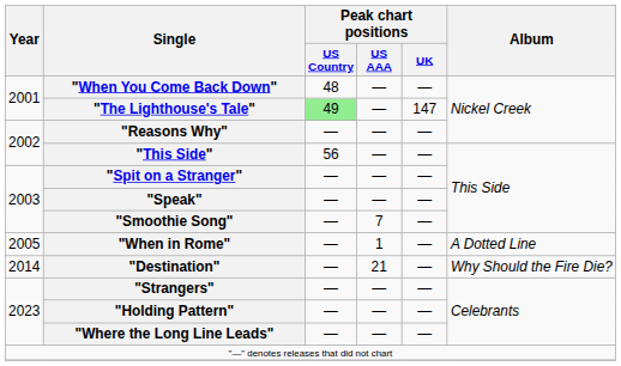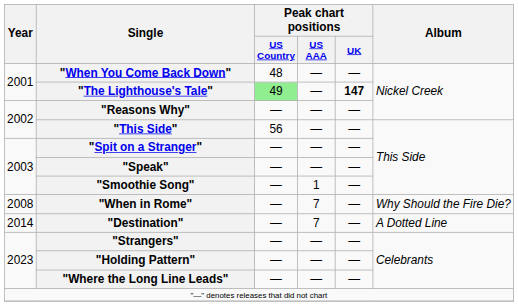 <table class="wikitable plainrowheaders" style="text-align:center;">
 <tr>
 <th rowspan="2">Year</th>
 <th rowspan="2" style="width:18em;">Single</th>
 <th colspan="3">Peak chart positions</th>
 <th rowspan="2">Album</th>
 </tr>
 <tr style="font-size:smaller;">
 <th width="45"><a href='#'>US Country</a><br></th>
 <th width="45"><a href='#'>US AAA</a><br></th>
 <th width="45"><a href='#'>UK</a><br></th>
 </tr>
 <tr>
 <td rowspan="2">2001</td>
 <th scope="row">"<a href='#'>When You Come Back Down</a>"</th>
 <td>48</td>
 <td>—</td>
 <td>—</td>
 <td align="left" rowspan="3"><em>Nickel Creek</em></td>
 </tr>
 <tr>
 <th scope="row">"<a href='#'>The Lighthouse's Tale</a>"</th>
 <td style="background: lightgreen;">49</td>
 <td>—</td>
-<td>147</td>
+<td><strong>147</strong></td>
 </tr>
 <tr>
 <td rowspan="2">2002</td>
 <th scope="row">"Reasons Why"</th>
 <td>—</td>
 <td>—</td>
 <td>—</td>
 </tr>
 <tr>
 <th scope="row">"<a href='#'>This Side</a>"</th>
 <td>56</td>
 <td>—</td>
 <td>—</td>
 <td align="left" rowspan="4"><em>This Side</em></td>
 </tr>
 <tr>
 <td rowspan="3">2003</td>
 <th scope="row">"<a href='#'>Spit on a Stranger</a>"</th>
 <td>—</td>
 <td>—</td>
 <td>—</td>
 </tr>
 <tr>
 <th scope="row">"Speak"</th>
 <td>—</td>
 <td>—</td>
 <td>—</td>
 </tr>
 <tr>
 <th scope="row">"Smoothie Song"</th>
 <td>—</td>
-<td>7</td>
+<td>1</td>
 <td>—</td>
 </tr>
 <tr>
-<td>2005</td>
+<td>2008</td>
 <th scope="row">"When in Rome"</th>
 <td>—</td>
-<td>1</td>
+<td>7</td>
 <td>—</td>
-<td align="left"><em>A Dotted Line</em></td>
+<td align="left"><em>Why Should the Fire Die?</em></td>
 </tr>
 <tr>
 <td>2014</td>
 <th scope="row">"Destination"</th>
 <td>—</td>
-<td>21</td>
+<td>7</td>
 <td>—</td>
-<td align="left"><em>Why Should the Fire Die?</em></td>
+<td align="left"><em>A Dotted Line</em></td>
 </tr>
 <tr>
 <td rowspan="3">2023</td>
 <th scope="row">"Strangers"</th>
 <td>—</td>
 <td>—</td>
 <td>—</td>
 <td align="left" rowspan="3"><em>Celebrants</em></td>
 </tr>
 <tr>
 <th scope="row">"Holding Pattern"</th>
 <td>—</td>
 <td>—</td>
 <td>—</td>
 </tr>
 <tr>
 <th scope="row">"Where the Long Line Leads"</th>
 <td>—</td>
 <td>—</td>
 <td>—</td>
 </tr>
 <tr>
 <td colspan="6" style="font-size:8pt">"—" denotes releases that did not chart</td>
 </tr>
 <tr>
 </tr>
 </table>
